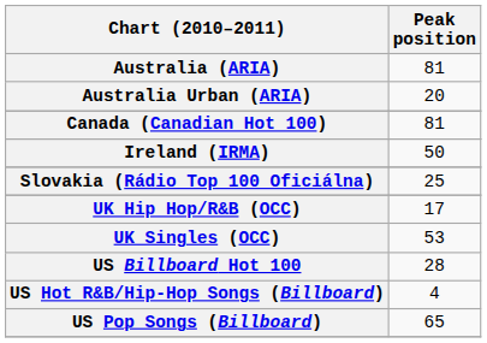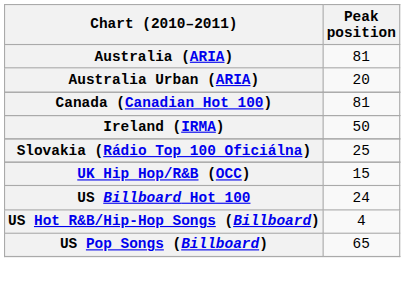 <table class="wikitable sortable plainrowheaders">
 <tr>
 <th scope="col">Chart (2010–2011)</th>
 <th scope="col">Peak<br>position</th>
 </tr>
 <tr>
 <th scope="row">Australia (<a href='#'>ARIA</a>)</th>
 <td style="text-align:center;">81</td>
 </tr>
 <tr>
 <th scope="row">Australia Urban (<a href='#'>ARIA</a>)</th>
 <td style="text-align:center;">20</td>
 </tr>
 <tr>
 </tr>
 <tr>
 <th scope="row">Canada (<a href='#'>Canadian Hot 100</a>)</th>
 <td style="text-align:center;">81</td>
 </tr>
 <tr>
 </tr>
 <tr>
 <th scope="row">Ireland (<a href='#'>IRMA</a>)</th>
 <td style="text-align:center;">50</td>
 </tr>
 <tr>
 </tr>
 <tr>
 <th scope="row">Slovakia (<a href='#'>Rádio Top 100 Oficiálna</a>)</th>
 <td style="text-align:center;">25</td>
 </tr>
 <tr>
 </tr>
 <tr>
 <th scope="row"><a href='#'>UK Hip Hop/R&B</a> (<a href='#'>OCC</a>)</th>
-<td style="text-align:center;">17</td>
-</tr>
-<tr>
-<th scope="row"><a href='#'>UK Singles</a> (<a href='#'>OCC</a>)</th>
-<td style="text-align:center;">53</td>
+<td style="text-align:center;">15</td>
 </tr>
 <tr>
 <th scope="row">US <a href='#'><em>Billboard</em> Hot 100</a></th>
-<td style="text-align:center;">28</td>
+<td style="text-align:center;">24</td>
 </tr>
 <tr>
 <th scope="row">US <a href='#'>Hot R&B/Hip-Hop Songs</a> (<em><a href='#'>Billboard</a></em>)</th>
 <td style="text-align:center;">4</td>
 </tr>
 <tr>
 <th scope="row">US <a href='#'>Pop Songs</a> (<em><a href='#'>Billboard</a></em>)</th>
 <td style="text-align:center;">65</td>
 </tr>
 <tr>
 </tr>
 </table>
